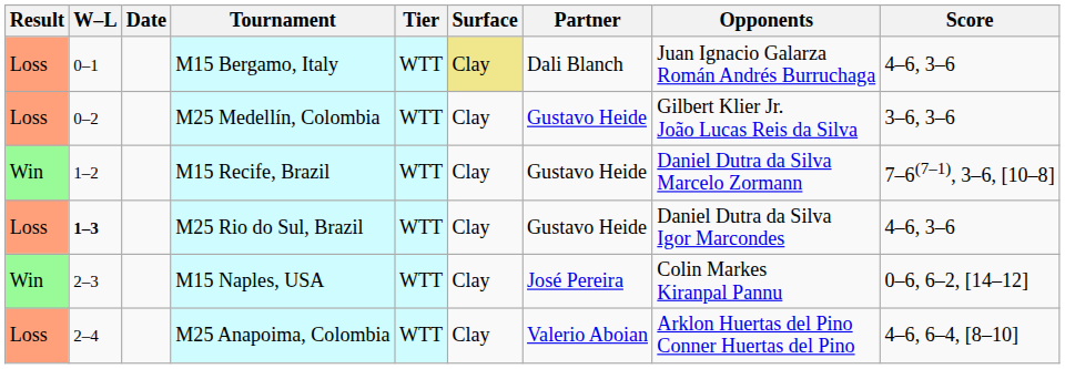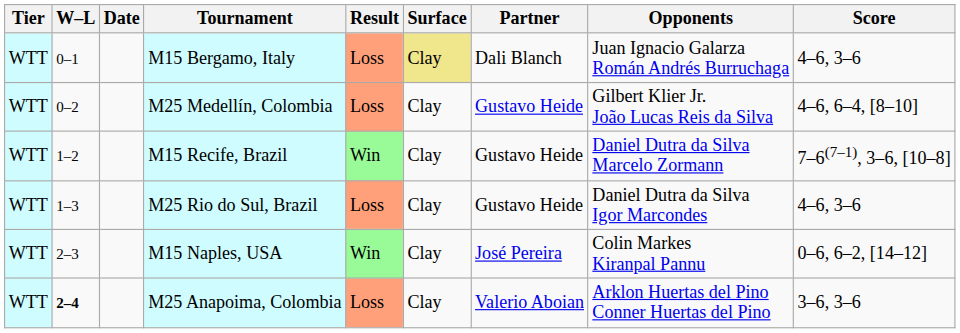 <table class="sortable wikitable">
 <tr>
-<th>Result</th>
+<th>Tier</th>
 <th class="unsortable">W–L</th>
 <th>Date</th>
 <th>Tournament</th>
-<th>Tier</th>
+<th>Result</th>
 <th>Surface</th>
 <th>Partner</th>
 <th>Opponents</th>
 <th class="unsortable">Score</th>
 </tr>
 <tr>
-<td bgcolor=FFA07A>Loss</td>
+<td style="background:#cffcff;">WTT</td>
 <td><small>0–1</small></td>
 <td></td>
 <td style="background:#cffcff;">M15 Bergamo, Italy</td>
-<td style="background:#cffcff;">WTT</td>
+<td bgcolor=FFA07A>Loss</td>
 <td style="background: khaki;">Clay</td>
 <td> Dali Blanch</td>
 <td> Juan Ignacio Galarza<br> <a href='#'>Román Andrés Burruchaga</a></td>
 <td>4–6, 3–6</td>
 </tr>
 <tr>
-<td bgcolor=FFA07A>Loss</td>
+<td style="background:#cffcff;">WTT</td>
 <td><small>0–2</small></td>
 <td></td>
 <td style="background:#cffcff;">M25 Medellín, Colombia</td>
-<td style="background:#cffcff;">WTT</td>
+<td bgcolor=FFA07A>Loss</td>
 <td>Clay</td>
 <td> <a href='#'>Gustavo Heide</a></td>
 <td> Gilbert Klier Jr.<br> <a href='#'>João Lucas Reis da Silva</a></td>
-<td>3–6, 3–6</td>
+<td>4–6, 6–4, [8–10]</td>
 </tr>
 <tr>
-<td bgcolor=98FB98>Win</td>
+<td style="background:#cffcff;">WTT</td>
 <td><small>1–2</small></td>
 <td></td>
 <td style="background:#cffcff;">M15 Recife, Brazil</td>
-<td style="background:#cffcff;">WTT</td>
+<td bgcolor=98FB98>Win</td>
 <td>Clay</td>
 <td> Gustavo Heide</td>
 <td> <a href='#'>Daniel Dutra da Silva</a><br> <a href='#'>Marcelo Zormann</a></td>
 <td>7–6<sup>(7–1)</sup>, 3–6, [10–8]</td>
 </tr>
 <tr>
-<td bgcolor=FFA07A>Loss</td>
-<td><strong><small>1–3</small></strong></td>
+<td style="background:#cffcff;">WTT</td>
+<td><small>1–3</small></td>
 <td></td>
 <td style="background:#cffcff;">M25 Rio do Sul, Brazil</td>
-<td style="background:#cffcff;">WTT</td>
+<td bgcolor=FFA07A>Loss</td>
 <td>Clay</td>
 <td> Gustavo Heide</td>
 <td> Daniel Dutra da Silva<br> <a href='#'>Igor Marcondes</a></td>
 <td>4–6, 3–6</td>
 </tr>
 <tr>
-<td bgcolor=98FB98>Win</td>
+<td style="background:#cffcff;">WTT</td>
 <td><small>2–3</small></td>
 <td></td>
 <td style="background:#cffcff;">M15 Naples, USA</td>
-<td style="background:#cffcff;">WTT</td>
+<td bgcolor=98FB98>Win</td>
 <td>Clay</td>
 <td> <a href='#'>José Pereira</a></td>
 <td> Colin Markes<br> <a href='#'>Kiranpal Pannu</a></td>
 <td>0–6, 6–2, [14–12]</td>
 </tr>
 <tr>
-<td bgcolor=FFA07A>Loss</td>
-<td><small>2–4</small></td>
+<td style="background:#cffcff;">WTT</td>
+<td><strong><small>2–4</small></strong></td>
 <td></td>
 <td style="background:#cffcff;">M25 Anapoima, Colombia</td>
-<td style="background:#cffcff;">WTT</td>
+<td bgcolor=FFA07A>Loss</td>
 <td>Clay</td>
 <td> <a href='#'>Valerio Aboian</a></td>
 <td> <a href='#'>Arklon Huertas del Pino</a><br> <a href='#'>Conner Huertas del Pino</a></td>
-<td>4–6, 6–4, [8–10]</td>
+<td>3–6, 3–6</td>
 </tr>
 </table>
